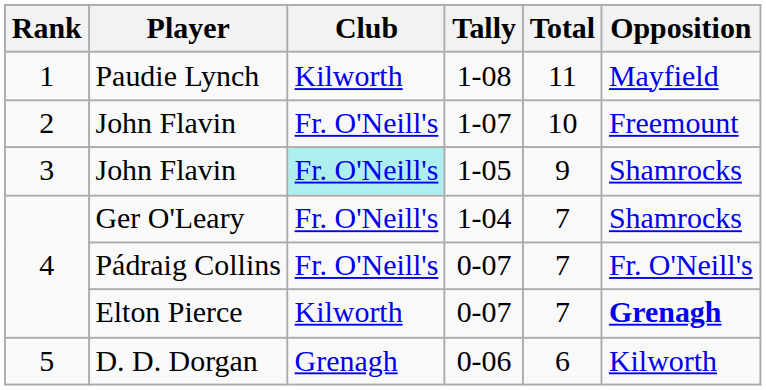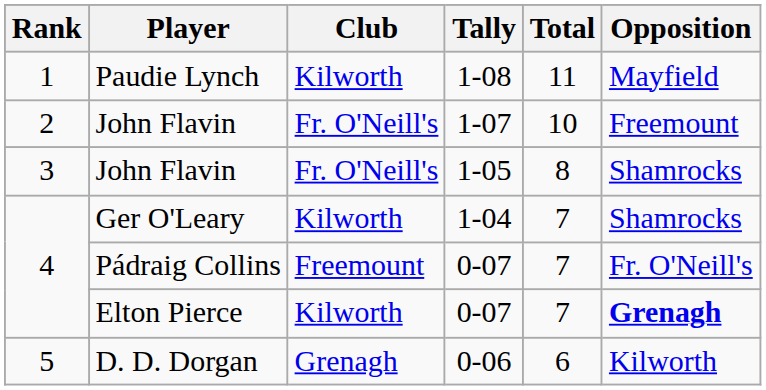 <table class="wikitable">
 <tr>
 <th>Rank</th>
 <th>Player</th>
 <th>Club</th>
 <th>Tally</th>
 <th>Total</th>
 <th>Opposition</th>
 </tr>
 <tr>
 <td rowspan="1" style="text-align:center;">1</td>
 <td>Paudie Lynch</td>
 <td><a href='#'>Kilworth</a></td>
 <td align=center>1-08</td>
 <td align=center>11</td>
 <td><a href='#'>Mayfield</a></td>
 </tr>
 <tr>
 <td rowspan="1" style="text-align:center;">2</td>
 <td>John Flavin</td>
 <td><a href='#'>Fr. O'Neill's</a></td>
 <td align=center>1-07</td>
 <td align=center>10</td>
 <td><a href='#'>Freemount</a></td>
 </tr>
 <tr>
 <td rowspan="1" style="text-align:center;">3</td>
 <td>John Flavin</td>
-<td style="background: paleturquoise;"><a href='#'>Fr. O'Neill's</a></td>
+<td><a href='#'>Fr. O'Neill's</a></td>
 <td align=center>1-05</td>
-<td align=center>9</td>
+<td align=center>8</td>
 <td><a href='#'>Shamrocks</a></td>
 </tr>
 <tr>
 <td rowspan="3" style="text-align:center;">4</td>
 <td>Ger O'Leary</td>
-<td><a href='#'>Fr. O'Neill's</a></td>
+<td><a href='#'>Kilworth</a></td>
 <td align=center>1-04</td>
 <td align=center>7</td>
 <td><a href='#'>Shamrocks</a></td>
 </tr>
 <tr>
 <td>Pádraig Collins</td>
-<td><a href='#'>Fr. O'Neill's</a></td>
+<td><a href='#'>Freemount</a></td>
 <td align=center>0-07</td>
 <td align=center>7</td>
 <td><a href='#'>Fr. O'Neill's</a></td>
 </tr>
 <tr>
 <td>Elton Pierce</td>
 <td><a href='#'>Kilworth</a></td>
 <td align=center>0-07</td>
 <td align=center>7</td>
 <td><strong><a href='#'>Grenagh</a></strong></td>
 </tr>
 <tr>
 <td rowspan="1" style="text-align:center;">5</td>
 <td>D. D. Dorgan</td>
 <td><a href='#'>Grenagh</a></td>
 <td align=center>0-06</td>
 <td align=center>6</td>
 <td><a href='#'>Kilworth</a></td>
 </tr>
 </table>
